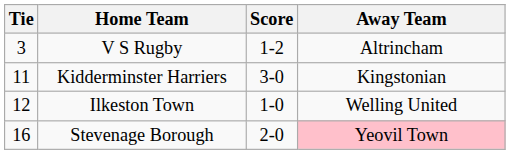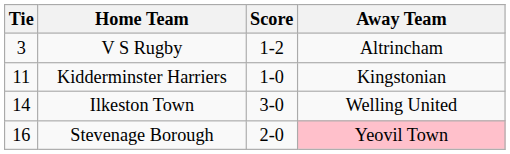 <table class="wikitable" style="text-align:center;">
 <tr>
 <th width=20>Tie</th>
 <th width=175>Home Team</th>
 <th width=20>Score</th>
 <th width=175>Away Team</th>
 </tr>
 <tr>
 <td>3</td>
 <td>V S Rugby</td>
 <td>1-2</td>
 <td>Altrincham</td>
 </tr>
 <tr>
 <td>11</td>
 <td>Kidderminster Harriers</td>
-<td>3-0</td>
+<td>1-0</td>
 <td>Kingstonian</td>
 </tr>
 <tr>
-<td>12</td>
+<td>14</td>
 <td>Ilkeston Town</td>
-<td>1-0</td>
+<td>3-0</td>
 <td>Welling United</td>
 </tr>
 <tr>
 <td>16</td>
 <td>Stevenage Borough</td>
 <td>2-0</td>
 <td style="background: pink;">Yeovil Town</td>
 </tr>
 </table>
